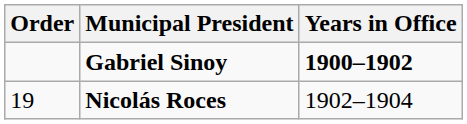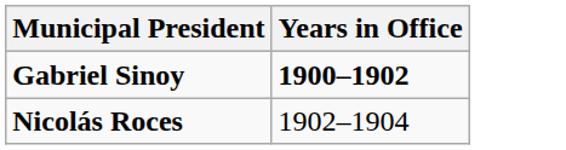 <table class="wikitable">
 <tr>
-<th>Order</th>
 <th>Municipal President</th>
 <th>Years in Office</th>
 </tr>
 <tr>
-<td></td>
 <td><strong>Gabriel Sinoy</strong></td>
 <td><strong>1900–1902</strong></td>
 </tr>
 <tr>
-<td>19</td>
 <td><strong>Nicolás Roces</strong></td>
 <td>1902–1904</td>
 </tr>
 </table>
